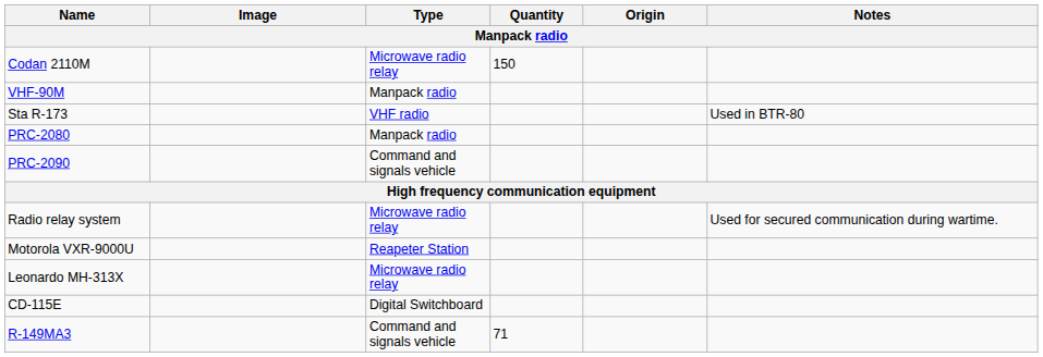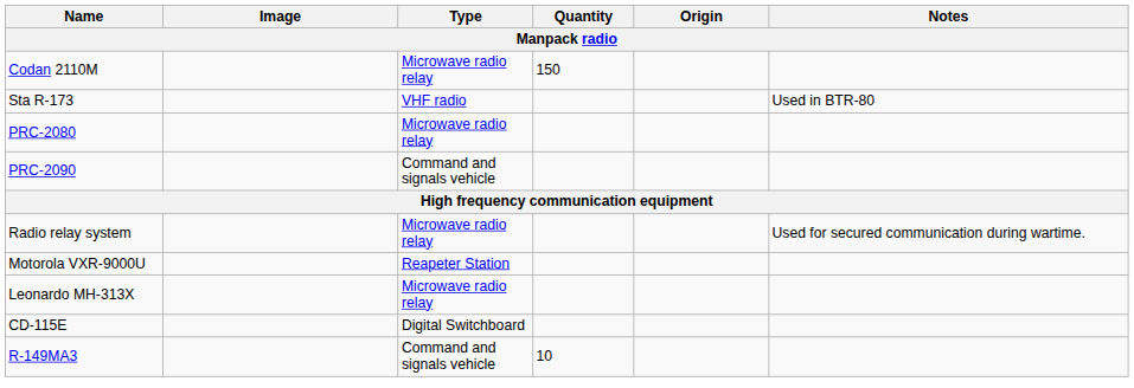 <table class="wikitable">
 <tr>
 <th style="width: 14%;">Name</th>
 <th style="width: 21%;">Image</th>
 <th style="width: 12%;">Type</th>
 <th style="width: 9%;">Quantity</th>
 <th style="width: 12%;">Origin</th>
 <th style="width: 32%;">Notes</th>
 </tr>
 <tr>
 <th colspan="6">Manpack <a href='#'>radio</a></th>
 </tr>
 <tr>
 <td><a href='#'>Codan</a> 2110M</td>
 <td></td>
 <td><a href='#'>Microwave radio relay</a></td>
 <td>150</td>
 <td></td>
 <td></td>
 </tr>
 <tr>
-<td><a href='#'>VHF-90M</a></td>
-<td></td>
-<td>Manpack <a href='#'>radio</a></td>
-<td></td>
-<td></td>
-<td></td>
-</tr>
-<tr>
 <td>Sta R-173</td>
 <td></td>
 <td><a href='#'>VHF radio</a></td>
 <td></td>
 <td></td>
 <td>Used in BTR-80</td>
 </tr>
 <tr>
 <td><a href='#'>PRC-2080</a></td>
 <td></td>
-<td>Manpack <a href='#'>radio</a></td>
+<td><a href='#'>Microwave radio relay</a></td>
 <td></td>
 <td></td>
 <td></td>
 </tr>
 <tr>
 <td><a href='#'>PRC-2090</a></td>
 <td></td>
 <td>Command and signals vehicle</td>
 <td></td>
 <td></td>
 <td></td>
 </tr>
 <tr>
 <th colspan="6">High frequency communication equipment</th>
 </tr>
 <tr>
 <td>Radio relay system</td>
 <td></td>
 <td><a href='#'>Microwave radio relay</a></td>
 <td></td>
 <td></td>
 <td>Used for secured communication during wartime.</td>
 </tr>
 <tr>
 <td>Motorola VXR-9000U</td>
 <td></td>
 <td><a href='#'>Reapeter Station</a></td>
 <td></td>
 <td></td>
 <td></td>
 </tr>
 <tr>
 <td>Leonardo MH-313X</td>
 <td></td>
 <td><a href='#'>Microwave radio relay</a></td>
 <td></td>
 <td></td>
 <td></td>
 </tr>
 <tr>
 <td>CD-115E</td>
 <td></td>
 <td>Digital Switchboard</td>
 <td></td>
 <td></td>
 <td></td>
 </tr>
 <tr>
 <td><a href='#'>R-149MA3</a></td>
 <td></td>
 <td>Command and signals vehicle</td>
-<td>71</td>
+<td>10</td>
 <td></td>
 <td></td>
 </tr>
 </table>
